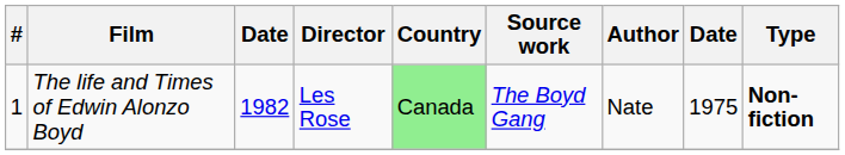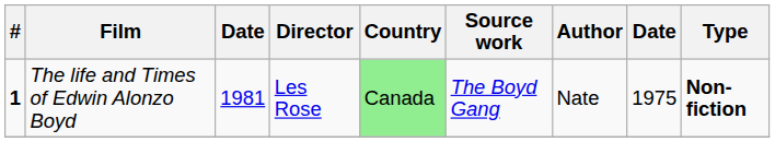 <table class="wikitable">
 <tr>
 <th>#</th>
 <th>Film</th>
 <th>Date</th>
 <th>Director</th>
 <th>Country</th>
 <th>Source<br>work</th>
 <th>Author</th>
 <th>Date</th>
 <th>Type</th>
 </tr>
 <tr>
-<td>1</td>
+<td><strong>1</strong></td>
 <td><em>The life and Times of Edwin Alonzo Boyd</em></td>
-<td><a href='#'>1982</a></td>
+<td><a href='#'>1981</a></td>
 <td><a href='#'>Les Rose</a></td>
 <td style="background: lightgreen;">Canada</td>
 <td><em><a href='#'>The Boyd Gang</a></em></td>
 <td>Nate <br></td>
 <td>1975</td>
 <td><strong>Non-fiction</strong></td>
 </tr>
 <tr>
 </tr>
 </table>
